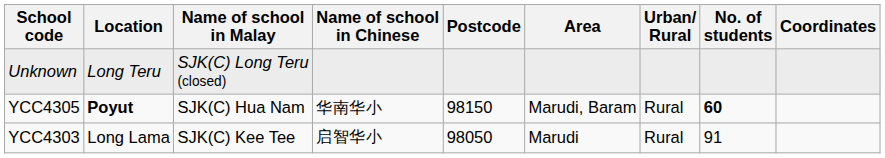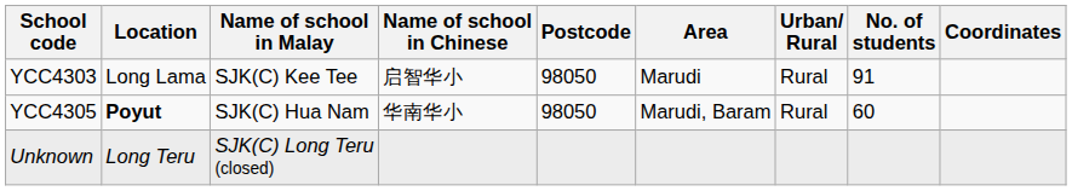 <table class="wikitable sortable">
 <tr>
 <th>School<br>code</th>
 <th>Location</th>
 <th>Name of school<br>in Malay</th>
 <th>Name of school<br>in Chinese</th>
 <th>Postcode</th>
 <th>Area</th>
 <th>Urban/<br>Rural</th>
 <th>No. of<br>students</th>
 <th>Coordinates</th>
 </tr>
+<tr>
+<td>YCC4303</td>
+<td>Long Lama</td>
+<td>SJK(C) Kee Tee</td>
+<td>启智华小</td>
+<td>98050</td>
+<td>Marudi</td>
+<td>Rural</td>
+<td>91</td>
+<td></td>
+</tr>
+<tr>
+<td>YCC4305</td>
+<td><strong>Poyut</strong></td>
+<td>SJK(C) Hua Nam</td>
+<td>华南华小</td>
+<td>98050</td>
+<td>Marudi, Baram</td>
+<td>Rural</td>
+<td>60</td>
+<td></td>
+</tr>
 <tr bgcolor=#ECECEC>
 <td><em>Unknown</em></td>
 <td><em>Long Teru</em></td>
 <td><em>SJK(C) Long Teru</em><br><small>(closed)</small></td>
 <td></td>
 <td></td>
 <td></td>
 <td></td>
 <td></td>
 <td></td>
 </tr>
-<tr>
-<td>YCC4305</td>
-<td><strong>Poyut</strong></td>
-<td>SJK(C) Hua Nam</td>
-<td>华南华小</td>
-<td>98150</td>
-<td>Marudi, Baram</td>
-<td>Rural</td>
-<td><strong>60</strong></td>
-<td></td>
-</tr>
-<tr>
-<td>YCC4303</td>
-<td>Long Lama</td>
-<td>SJK(C) Kee Tee</td>
-<td>启智华小</td>
-<td>98050</td>
-<td>Marudi</td>
-<td>Rural</td>
-<td>91</td>
-<td></td>
-</tr>
 </table>
